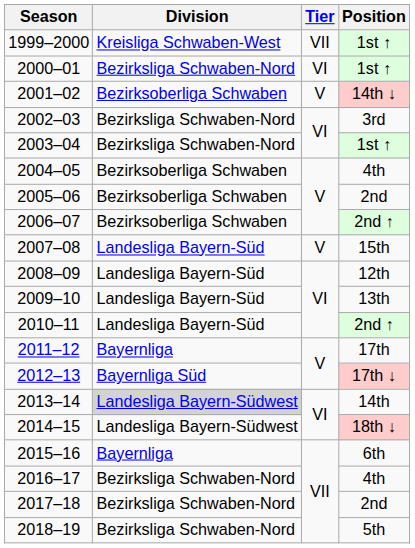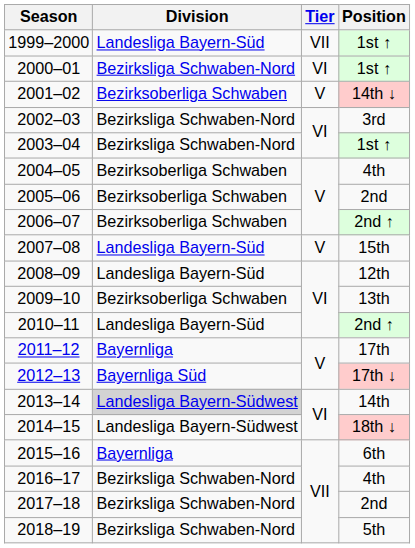 <table class="wikitable">
 <tr>
 <th>Season</th>
 <th>Division</th>
 <th><a href='#'>Tier</a></th>
 <th>Position</th>
 </tr>
 <tr align="center">
 <td>1999–2000</td>
-<td align="left"><a href='#'>Kreisliga Schwaben-West</a></td>
+<td align="left"><a href='#'>Landesliga Bayern-Süd</a></td>
 <td>VII</td>
 <td style="background:#ddffdd">1st ↑</td>
 </tr>
 <tr align="center">
 <td>2000–01</td>
 <td align="left"><a href='#'>Bezirksliga Schwaben-Nord</a></td>
 <td>VI</td>
 <td style="background:#ddffdd">1st ↑</td>
 </tr>
 <tr align="center">
 <td>2001–02</td>
 <td align="left"><a href='#'>Bezirksoberliga Schwaben</a></td>
 <td>V</td>
 <td style="background:#ffcccc">14th ↓</td>
 </tr>
 <tr align="center">
 <td>2002–03</td>
 <td align="left">Bezirksliga Schwaben-Nord</td>
 <td rowspan=2>VI</td>
 <td>3rd</td>
 </tr>
 <tr align="center">
 <td>2003–04</td>
 <td align="left">Bezirksliga Schwaben-Nord</td>
 <td style="background:#ddffdd">1st ↑</td>
 </tr>
 <tr align="center">
 <td>2004–05</td>
 <td align="left">Bezirksoberliga Schwaben</td>
 <td rowspan=3>V</td>
 <td>4th</td>
 </tr>
 <tr align="center">
 <td>2005–06</td>
 <td align="left">Bezirksoberliga Schwaben</td>
 <td>2nd</td>
 </tr>
 <tr align="center">
 <td>2006–07</td>
 <td align="left">Bezirksoberliga Schwaben</td>
 <td style="background:#ddffdd">2nd ↑</td>
 </tr>
 <tr align="center">
 <td>2007–08</td>
 <td align="left"><a href='#'>Landesliga Bayern-Süd</a></td>
 <td>V</td>
 <td>15th</td>
 </tr>
 <tr align="center">
 <td>2008–09</td>
 <td align="left">Landesliga Bayern-Süd</td>
 <td rowspan=3>VI</td>
 <td>12th</td>
 </tr>
 <tr align="center">
 <td>2009–10</td>
-<td align="left">Landesliga Bayern-Süd</td>
+<td align="left">Bezirksoberliga Schwaben</td>
 <td>13th</td>
 </tr>
 <tr align="center">
 <td>2010–11</td>
 <td align="left">Landesliga Bayern-Süd</td>
 <td style="background:#ddffdd">2nd ↑</td>
 </tr>
 <tr align="center">
 <td><a href='#'>2011–12</a></td>
 <td align="left"><a href='#'>Bayernliga</a></td>
 <td rowspan=2>V</td>
 <td>17th</td>
 </tr>
 <tr align="center">
 <td><a href='#'>2012–13</a></td>
 <td align="left"><a href='#'>Bayernliga Süd</a></td>
 <td style="background:#ffcccc">17th ↓</td>
 </tr>
 <tr align="center">
 <td>2013–14</td>
 <td align="left" style="background: lightgrey;"><a href='#'>Landesliga Bayern-Südwest</a></td>
 <td rowspan=2>VI</td>
 <td>14th</td>
 </tr>
 <tr align="center">
 <td>2014–15</td>
 <td align="left">Landesliga Bayern-Südwest</td>
 <td style="background:#ffcccc">18th ↓</td>
 </tr>
 <tr align="center">
 <td>2015–16</td>
 <td align="left"><a href='#'>Bayernliga</a></td>
 <td rowspan=4>VII</td>
 <td>6th</td>
 </tr>
 <tr align="center">
 <td>2016–17</td>
 <td align="left">Bezirksliga Schwaben-Nord</td>
 <td>4th</td>
 </tr>
 <tr align="center">
 <td>2017–18</td>
 <td align="left">Bezirksliga Schwaben-Nord</td>
 <td>2nd</td>
 </tr>
 <tr align="center">
 <td>2018–19</td>
 <td align="left">Bezirksliga Schwaben-Nord</td>
 <td>5th</td>
 </tr>
 </table>
